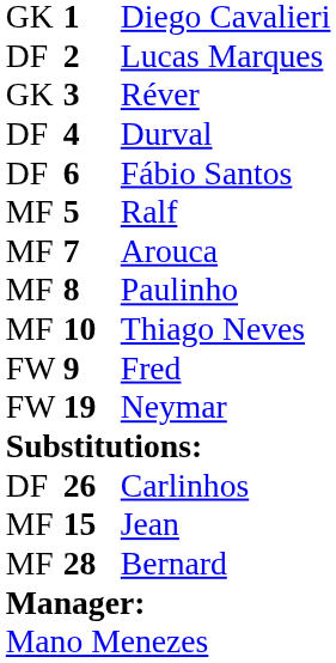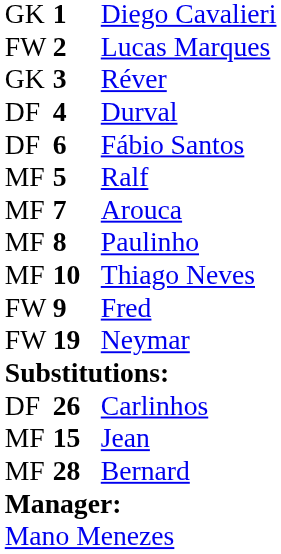 <table cellspacing="0" cellpadding="0" style="font-size:90%; margin:auto;">
 <tr>
 <th width=25></th>
 <th width=25></th>
 </tr>
 <tr>
 <td>GK</td>
 <td><strong>1</strong></td>
 <td><a href='#'>Diego Cavalieri</a></td>
 </tr>
 <tr>
-<td>DF</td>
+<td>FW</td>
 <td><strong>2</strong></td>
 <td><a href='#'>Lucas Marques</a></td>
 <td></td>
 <td></td>
 </tr>
 <tr>
 <td>GK</td>
 <td><strong>3</strong></td>
 <td><a href='#'>Réver</a></td>
 <td></td>
 </tr>
 <tr>
 <td>DF</td>
 <td><strong>4</strong></td>
 <td><a href='#'>Durval</a></td>
 </tr>
 <tr>
 <td>DF</td>
 <td><strong>6</strong></td>
 <td><a href='#'>Fábio Santos</a></td>
 <td></td>
 <td></td>
 </tr>
 <tr>
 <td>MF</td>
 <td><strong>5</strong></td>
 <td><a href='#'>Ralf</a></td>
 </tr>
 <tr>
 <td>MF</td>
 <td><strong>7</strong></td>
 <td><a href='#'>Arouca</a></td>
 <td></td>
 <td></td>
 </tr>
 <tr>
 <td>MF</td>
 <td><strong>8</strong></td>
 <td><a href='#'>Paulinho</a></td>
 </tr>
 <tr>
 <td>MF</td>
 <td><strong>10</strong></td>
 <td><a href='#'>Thiago Neves</a></td>
 </tr>
 <tr>
 <td>FW</td>
 <td><strong>9</strong></td>
 <td><a href='#'>Fred</a></td>
 <td></td>
 </tr>
 <tr>
 <td>FW</td>
 <td><strong>19</strong></td>
 <td><a href='#'>Neymar</a></td>
 </tr>
 <tr>
 <td colspan=3><strong>Substitutions:</strong></td>
 </tr>
 <tr>
 <td>DF</td>
 <td><strong>26</strong></td>
 <td><a href='#'>Carlinhos</a></td>
 <td></td>
 <td></td>
 </tr>
 <tr>
 <td>MF</td>
 <td><strong>15</strong></td>
 <td><a href='#'>Jean</a></td>
 <td></td>
 <td></td>
 </tr>
 <tr>
 <td>MF</td>
 <td><strong>28</strong></td>
 <td><a href='#'>Bernard</a></td>
 <td></td>
 <td></td>
 </tr>
 <tr>
 <td colspan=3><strong>Manager:</strong></td>
 </tr>
 <tr>
 <td colspan=3> <a href='#'>Mano Menezes</a></td>
 </tr>
 </table>
